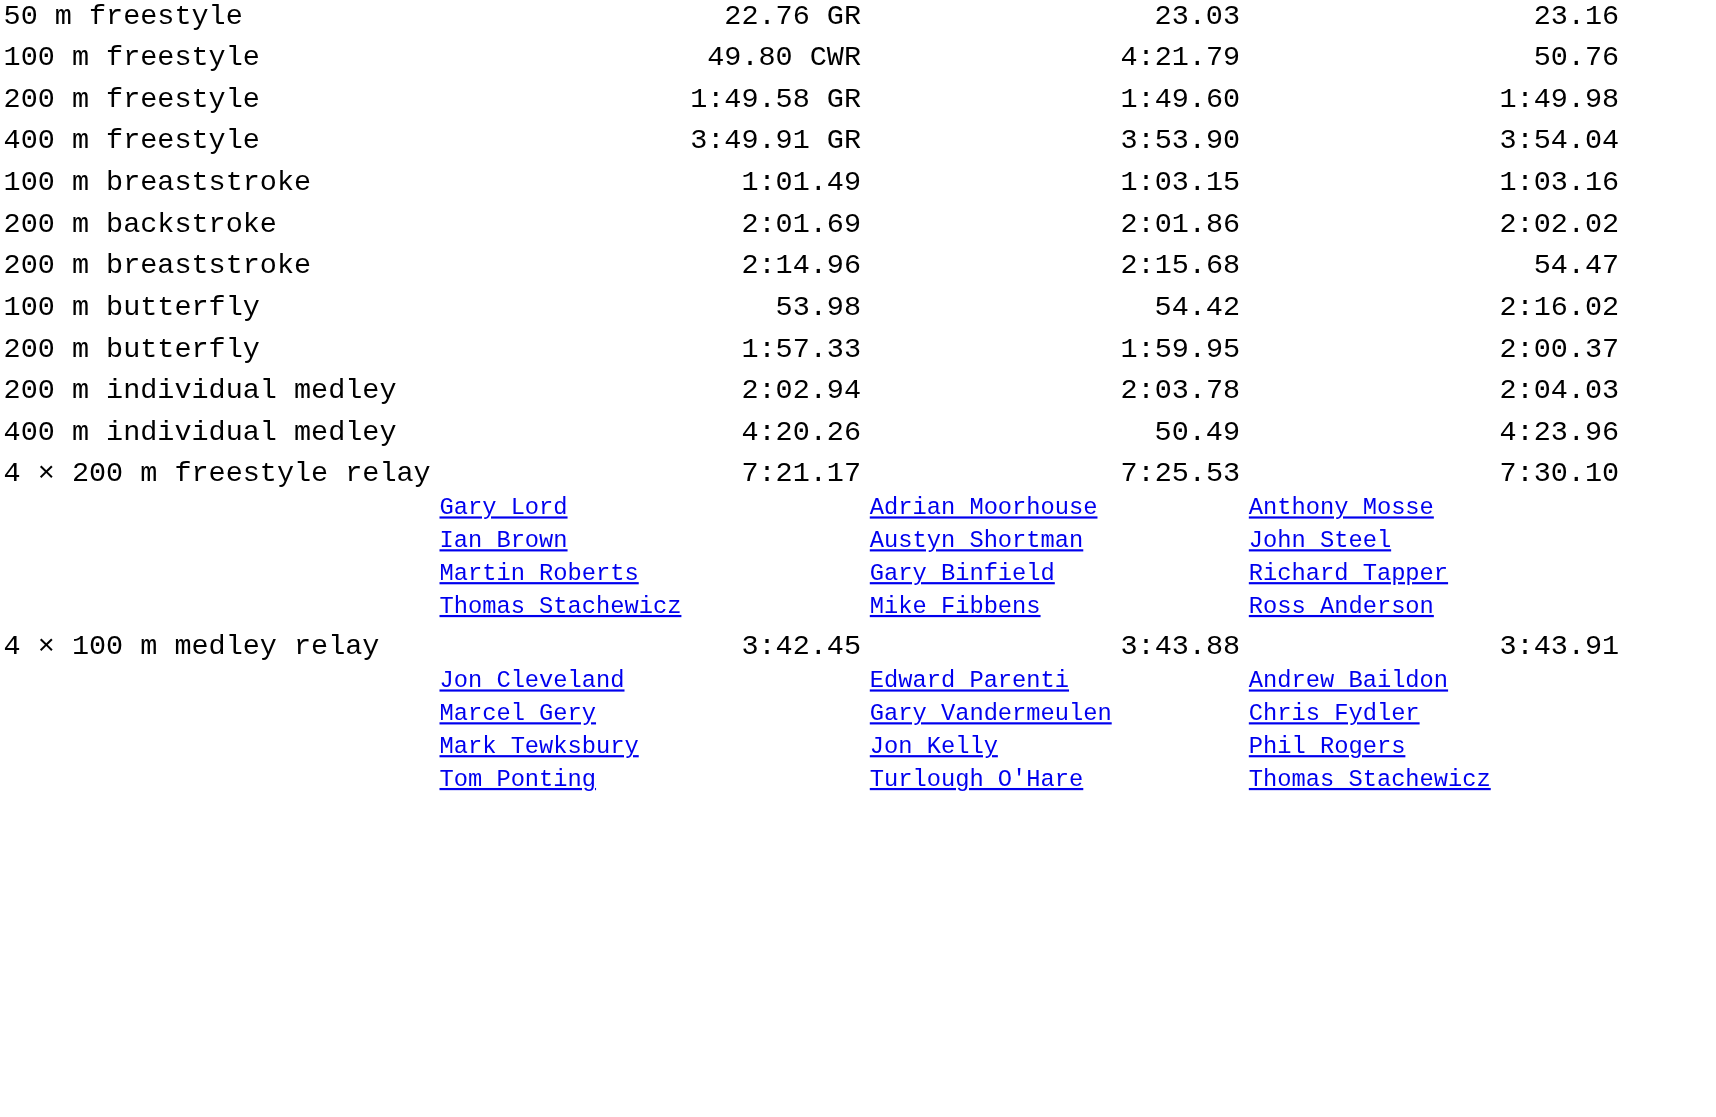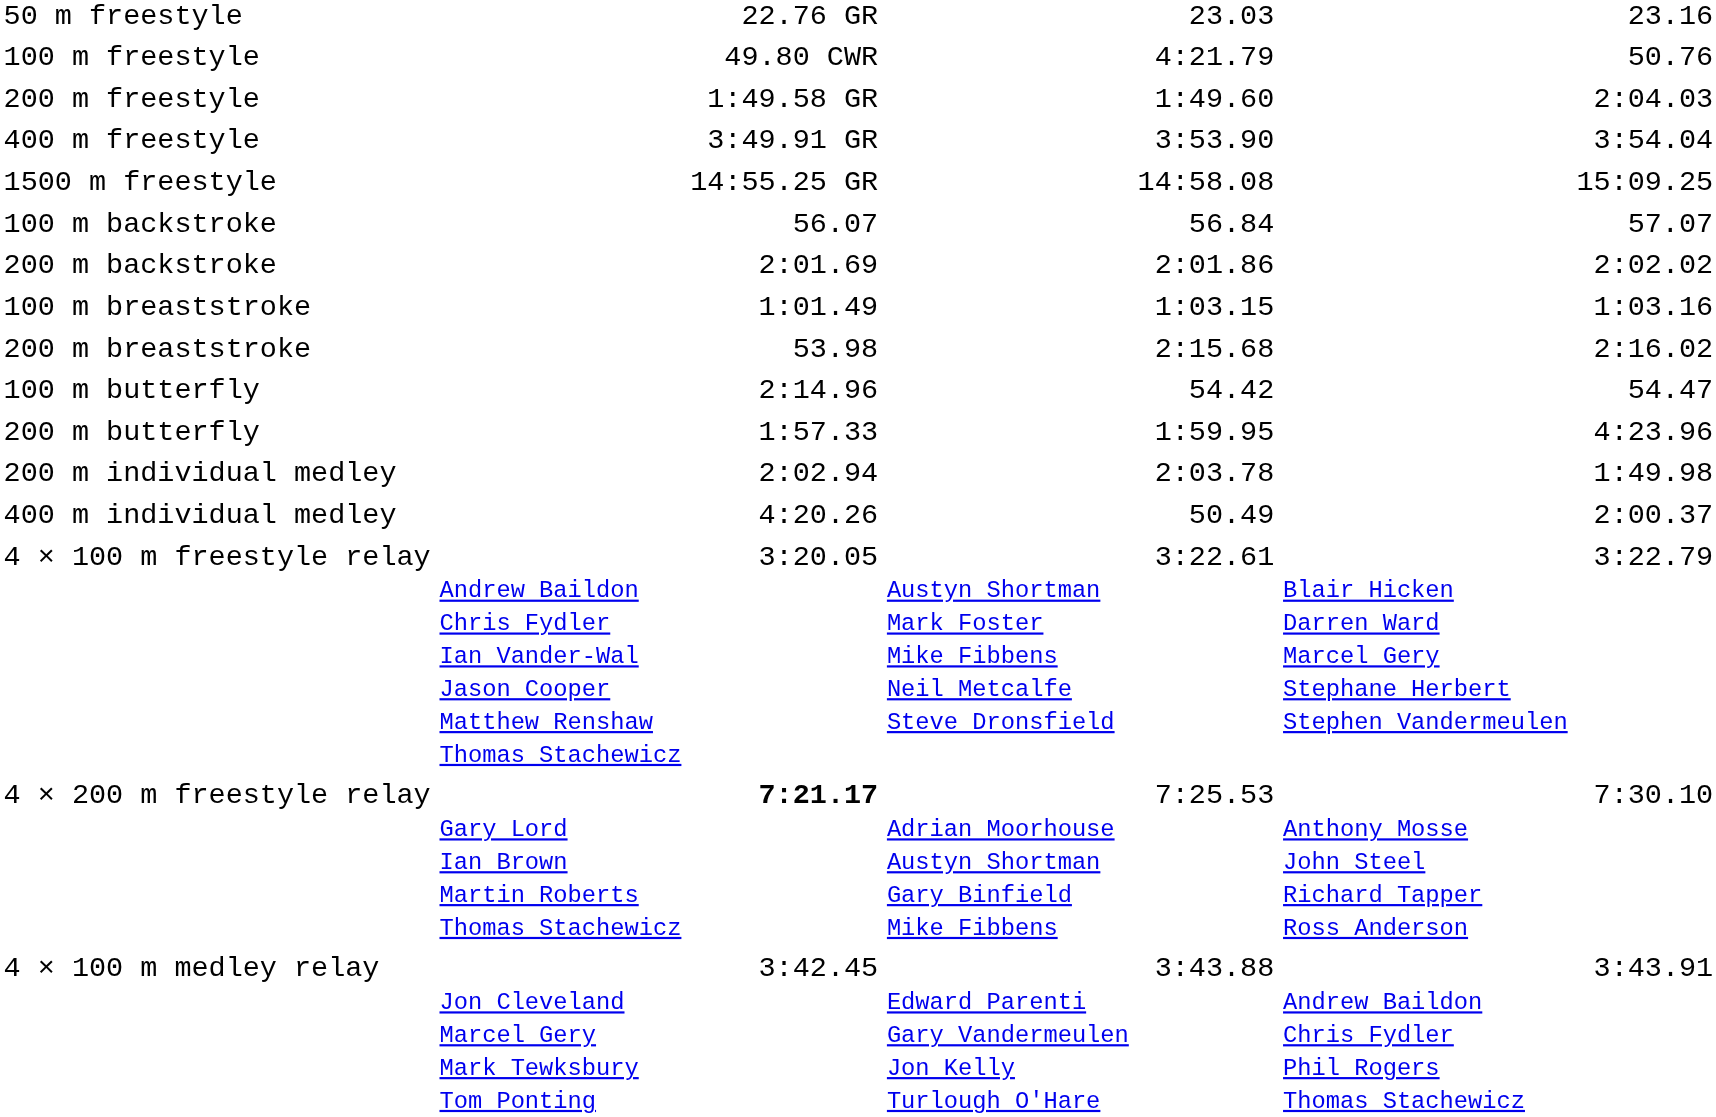 <table>
 <tr valign=top>
 <td>50 m freestyle</td>
 <td></td>
 <td align=right>22.76 GR</td>
 <td></td>
 <td align=right>23.03</td>
 <td></td>
 <td align=right>23.16</td>
 </tr>
 <tr valign=top>
 <td>100 m freestyle</td>
 <td></td>
 <td align=right>49.80 CWR</td>
 <td></td>
 <td align=right>4:21.79</td>
 <td></td>
 <td align=right>50.76</td>
 </tr>
 <tr valign=top>
 <td>200 m freestyle</td>
 <td></td>
 <td align=right>1:49.58 GR</td>
 <td></td>
 <td align=right>1:49.60</td>
 <td></td>
-<td align=right>1:49.98</td>
+<td align=right>2:04.03</td>
 </tr>
 <tr valign=top>
 <td>400 m freestyle</td>
 <td></td>
 <td align=right>3:49.91 GR</td>
 <td></td>
 <td align=right>3:53.90</td>
 <td></td>
 <td align=right>3:54.04</td>
 </tr>
 <tr valign=top>
-<td>100 m breaststroke</td>
+<td>1500 m freestyle</td>
 <td></td>
-<td align=right>1:01.49</td>
+<td align=right>14:55.25 GR</td>
 <td></td>
-<td align=right>1:03.15</td>
+<td align=right>14:58.08</td>
 <td></td>
-<td align=right>1:03.16</td>
+<td align=right>15:09.25</td>
+</tr>
+<tr valign=top>
+<td>100 m backstroke</td>
+<td></td>
+<td align=right>56.07</td>
+<td></td>
+<td align=right>56.84</td>
+<td></td>
+<td align=right>57.07</td>
 </tr>
 <tr valign=top>
 <td>200 m backstroke</td>
 <td></td>
 <td align=right>2:01.69</td>
 <td></td>
 <td align=right>2:01.86</td>
 <td></td>
 <td align=right>2:02.02</td>
 </tr>
 <tr valign=top>
+<td>100 m breaststroke</td>
+<td></td>
+<td align=right>1:01.49</td>
+<td></td>
+<td align=right>1:03.15</td>
+<td></td>
+<td align=right>1:03.16</td>
+</tr>
+<tr valign=top>
 <td>200 m breaststroke</td>
 <td></td>
-<td align=right>2:14.96</td>
+<td align=right>53.98</td>
 <td></td>
 <td align=right>2:15.68</td>
 <td></td>
-<td align=right>54.47</td>
+<td align=right>2:16.02</td>
 </tr>
 <tr valign=top>
 <td>100 m butterfly</td>
 <td></td>
-<td align=right>53.98</td>
+<td align=right>2:14.96</td>
 <td></td>
 <td align=right>54.42</td>
 <td></td>
-<td align=right>2:16.02</td>
+<td align=right>54.47</td>
 </tr>
 <tr valign=top>
 <td>200 m butterfly</td>
 <td></td>
 <td align=right>1:57.33</td>
 <td></td>
 <td align=right>1:59.95</td>
 <td></td>
-<td align=right>2:00.37</td>
+<td align=right>4:23.96</td>
 </tr>
 <tr valign=top>
 <td>200 m individual medley</td>
 <td></td>
 <td align=right>2:02.94</td>
 <td></td>
 <td align=right>2:03.78</td>
 <td></td>
-<td align=right>2:04.03</td>
+<td align=right>1:49.98</td>
 </tr>
 <tr valign=top>
 <td>400 m individual medley</td>
 <td></td>
 <td align=right>4:20.26</td>
 <td></td>
 <td align=right>50.49</td>
 <td></td>
-<td align=right>4:23.96</td>
+<td align=right>2:00.37</td>
+</tr>
+<tr valign=top>
+<td>4 × 100 m freestyle relay</td>
+<td> <br><small><a href='#'>Andrew Baildon</a><br><a href='#'>Chris Fydler</a><br><a href='#'>Ian Vander-Wal</a><br><a href='#'>Jason Cooper</a><br><a href='#'>Matthew Renshaw</a><br><a href='#'>Thomas Stachewicz</a></small></td>
+<td align=right>3:20.05</td>
+<td> <br><small><a href='#'>Austyn Shortman</a><br><a href='#'>Mark Foster</a><br><a href='#'>Mike Fibbens</a><br><a href='#'>Neil Metcalfe</a><br><a href='#'>Steve Dronsfield</a></small></td>
+<td align=right>3:22.61</td>
+<td> <br><small><a href='#'>Blair Hicken</a><br><a href='#'>Darren Ward</a><br><a href='#'>Marcel Gery</a><br><a href='#'>Stephane Herbert</a><br><a href='#'>Stephen Vandermeulen</a></small></td>
+<td align=right>3:22.79</td>
 </tr>
 <tr valign=top>
 <td>4 × 200 m freestyle relay</td>
 <td> <br><small><a href='#'>Gary Lord</a><br><a href='#'>Ian Brown</a><br><a href='#'>Martin Roberts</a><br><a href='#'>Thomas Stachewicz</a></small></td>
-<td align=right>7:21.17</td>
+<td align=right><strong>7:21.17</strong></td>
 <td> <br><small><a href='#'>Adrian Moorhouse</a><br><a href='#'>Austyn Shortman</a><br><a href='#'>Gary Binfield</a><br><a href='#'>Mike Fibbens</a></small></td>
 <td align=right>7:25.53</td>
 <td> <br><small><a href='#'>Anthony Mosse</a><br><a href='#'>John Steel</a><br><a href='#'>Richard Tapper</a><br><a href='#'>Ross Anderson</a></small></td>
 <td align=right>7:30.10</td>
 </tr>
 <tr valign=top>
 <td>4 × 100 m medley relay</td>
 <td> <br><small><a href='#'>Jon Cleveland</a><br><a href='#'>Marcel Gery</a><br><a href='#'>Mark Tewksbury</a><br><a href='#'>Tom Ponting</a></small></td>
 <td align=right>3:42.45</td>
 <td> <br><small><a href='#'>Edward Parenti</a><br><a href='#'>Gary Vandermeulen</a><br><a href='#'>Jon Kelly</a><br><a href='#'>Turlough O'Hare</a></small></td>
 <td align=right>3:43.88</td>
 <td> <br><small><a href='#'>Andrew Baildon</a><br><a href='#'>Chris Fydler</a><br><a href='#'>Phil Rogers</a><br><a href='#'>Thomas Stachewicz</a></small></td>
 <td align=right>3:43.91</td>
 </tr>
 </table>
